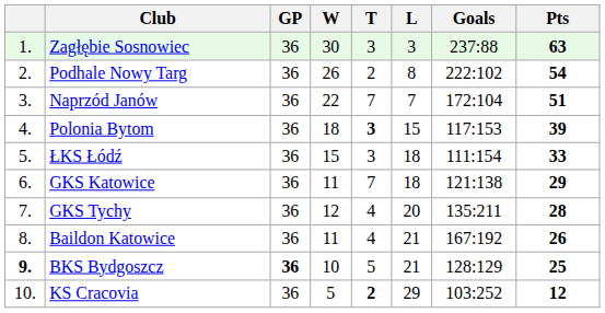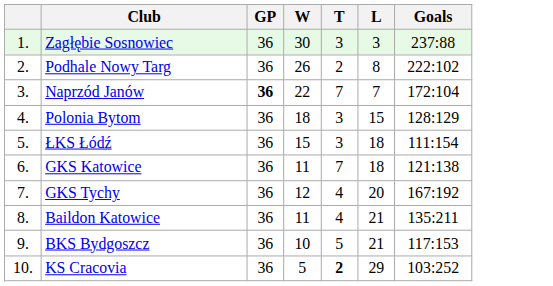 <table class="wikitable">
 <tr>
 <th width="30"></th>
 <th width="200">Club</th>
 <th width="30">GP</th>
 <th width="30">W</th>
 <th width="30">T</th>
 <th width="30">L</th>
 <th width="70">Goals</th>
-<th width="70">Pts</th>
 </tr>
 <tr bgcolor="#e6fae6" align="center">
 <td>1.</td>
 <td align="left"><a href='#'>Zagłębie Sosnowiec</a></td>
 <td>36</td>
 <td>30</td>
 <td>3</td>
 <td>3</td>
 <td>237:88</td>
-<td><strong>63</strong></td>
 </tr>
 <tr bgcolor="#FFFFFF" align="center">
 <td>2.</td>
 <td align="left"><a href='#'>Podhale Nowy Targ</a></td>
 <td>36</td>
 <td>26</td>
 <td>2</td>
 <td>8</td>
 <td>222:102</td>
-<td><strong>54</strong></td>
 </tr>
 <tr bgcolor="#FFFFFF" align="center">
 <td>3.</td>
 <td align="left"><a href='#'>Naprzód Janów</a></td>
-<td>36</td>
+<td><strong>36</strong></td>
 <td>22</td>
 <td>7</td>
 <td>7</td>
 <td>172:104</td>
-<td><strong>51</strong></td>
 </tr>
 <tr bgcolor="#FFFFFF" align="center">
 <td>4.</td>
 <td align="left"><a href='#'>Polonia Bytom</a></td>
 <td>36</td>
 <td>18</td>
-<td><strong>3</strong></td>
+<td>3</td>
 <td>15</td>
-<td>117:153</td>
-<td><strong>39</strong></td>
+<td>128:129</td>
 </tr>
 <tr bgcolor="#FFFFFF" align="center">
 <td>5.</td>
 <td align="left"><a href='#'>ŁKS Łódź</a></td>
 <td>36</td>
 <td>15</td>
 <td>3</td>
 <td>18</td>
 <td>111:154</td>
-<td><strong>33</strong></td>
 </tr>
 <tr bgcolor="#FFFFFF" align="center">
 <td>6.</td>
 <td align="left"><a href='#'>GKS Katowice</a></td>
 <td>36</td>
 <td>11</td>
 <td>7</td>
 <td>18</td>
 <td>121:138</td>
-<td><strong>29</strong></td>
 </tr>
 <tr bgcolor="#FFFFFF" align="center">
 <td>7.</td>
 <td align="left"><a href='#'>GKS Tychy</a></td>
 <td>36</td>
 <td>12</td>
 <td>4</td>
 <td>20</td>
-<td>135:211</td>
-<td><strong>28</strong></td>
+<td>167:192</td>
 </tr>
 <tr bgcolor="#FFFFFF" align="center">
 <td>8.</td>
 <td align="left"><a href='#'>Baildon Katowice</a></td>
 <td>36</td>
 <td>11</td>
 <td>4</td>
 <td>21</td>
-<td>167:192</td>
-<td><strong>26</strong></td>
+<td>135:211</td>
 </tr>
 <tr bgcolor="#FFFFFF" align="center">
-<td><strong>9.</strong></td>
+<td>9.</td>
 <td align="left"><a href='#'>BKS Bydgoszcz</a></td>
-<td><strong>36</strong></td>
+<td>36</td>
 <td>10</td>
 <td>5</td>
 <td>21</td>
-<td>128:129</td>
-<td><strong>25</strong></td>
+<td>117:153</td>
 </tr>
 <tr bgcolor="#FFFFFF" align="center">
 <td>10.</td>
 <td align="left"><a href='#'>KS Cracovia</a></td>
 <td>36</td>
 <td>5</td>
 <td><strong>2</strong></td>
 <td>29</td>
 <td>103:252</td>
-<td><strong>12</strong></td>
 </tr>
 </table>
